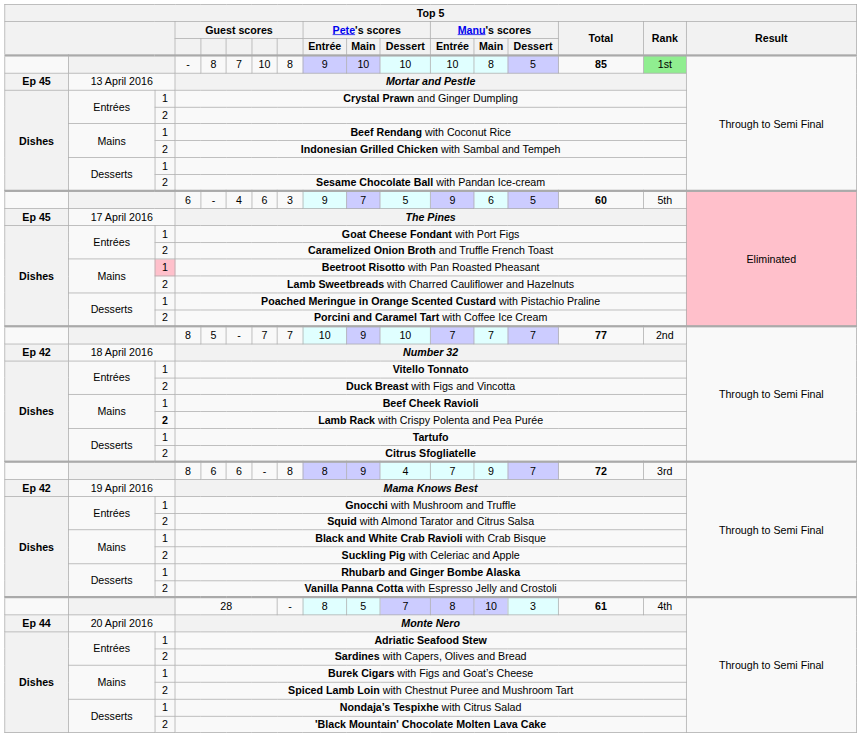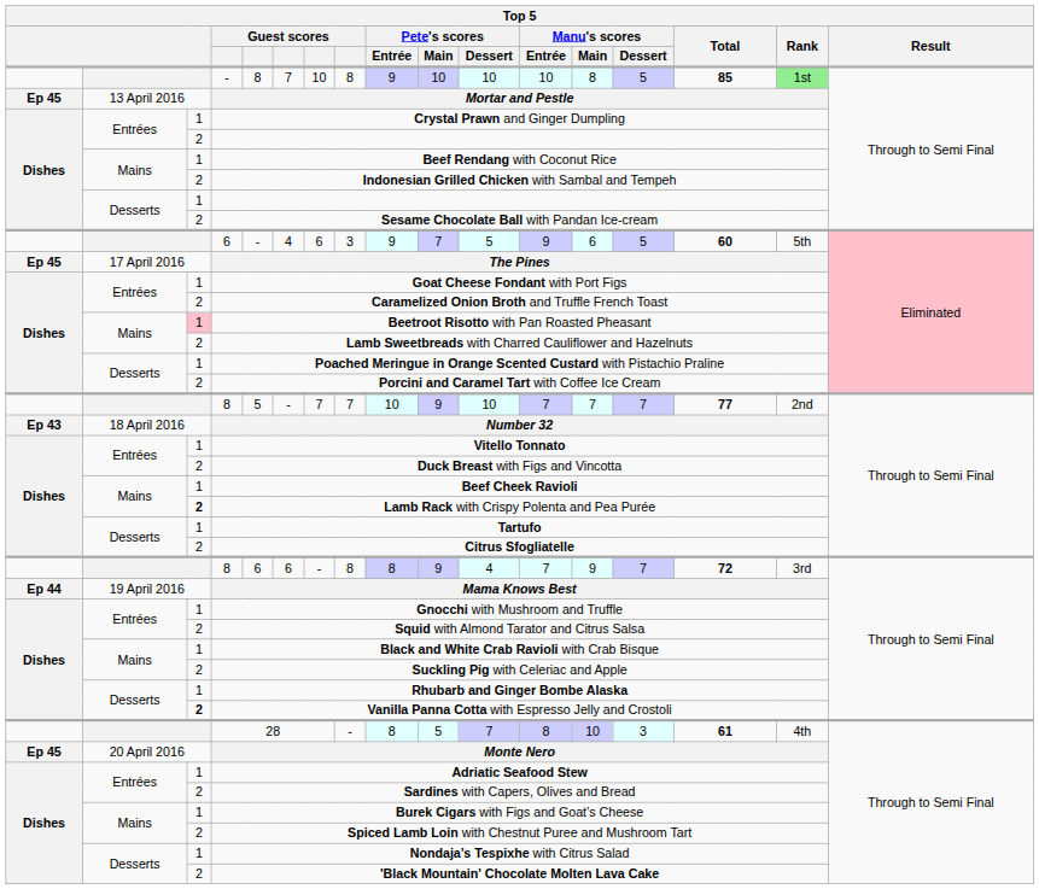 <table class="wikitable plainrowheaders" style="margin: 1em auto; text-align:center; font-size:90%; width:80em;">
 <tr>
 <th colspan="19" >Top 5</th>
 </tr>
 <tr>
 <th scope="col" rowspan="2" colspan="3" style="width:20%;"></th>
 <th scope="col" colspan="5" style="width:15%;">Guest scores</th>
 <th scope="col" colspan="3" style="width:15%;"><a href='#'>Pete</a>'s scores</th>
 <th scope="col" colspan="3" style="width:15%;"><a href='#'>Manu</a>'s scores</th>
 <th scope="col" rowspan="2" style="width:10%;">Total<br><small></small></th>
 <th scope="col" rowspan="2" style="width:5%;">Rank</th>
 <th scope="col" rowspan="2" style="width:20%;">Result</th>
 </tr>
 <tr>
 <th scope="col" style="width:3%;"></th>
 <th scope="col" style="width:3%;"></th>
 <th scope="col" style="width:3%;"></th>
 <th scope="col" style="width:3%;"></th>
 <th scope="col" style="width:3%;"></th>
 <th scope="col">Entrée</th>
 <th scope="col">Main</th>
 <th scope="col">Dessert</th>
 <th scope="col">Entrée</th>
 <th scope="col">Main</th>
 <th scope="col">Dessert</th>
 </tr>
 <tr style="border-top:3px solid #aaa;">
 <td></td>
 <th style="text-align:centre" colspan="2"></th>
 <td>-</td>
 <td>8</td>
 <td>7</td>
 <td>10</td>
 <td>8</td>
 <td style="background:#CCCCFF">9</td>
 <td style="background:#CCCCFF">10</td>
 <td style="background:#E0FFFF">10</td>
 <td style="background:#E0FFFF">10</td>
 <td style="background:#E0FFFF">8</td>
 <td style="background:#CCCCFF">5</td>
 <td><strong>85</strong></td>
 <td style="background:lightgreen">1st</td>
 <td rowspan="8">Through to Semi Final</td>
 </tr>
 <tr>
 <th>Ep 45</th>
 <td colspan="2">13 April 2016</td>
 <th colspan="13"><em>Mortar and Pestle</em></th>
 </tr>
 <tr>
 <th rowspan="6">Dishes</th>
 <td rowspan=2>Entrées</td>
 <td>1</td>
 <td colspan="13"><strong>Crystal Prawn</strong> and Ginger Dumpling</td>
 </tr>
 <tr>
 <td>2</td>
 <td colspan="13"></td>
 </tr>
 <tr>
 <td rowspan=2>Mains</td>
 <td>1</td>
 <td colspan="13"><strong>Beef Rendang</strong> with Coconut Rice</td>
 </tr>
 <tr>
 <td>2</td>
 <td colspan="13"><strong>Indonesian Grilled Chicken</strong> with Sambal and Tempeh</td>
 </tr>
 <tr>
 <td rowspan=2>Desserts</td>
 <td>1</td>
 <td colspan="13"></td>
 </tr>
 <tr>
 <td>2</td>
 <td colspan=13><strong> Sesame Chocolate Ball</strong> with Pandan Ice-cream</td>
 </tr>
 <tr>
 </tr>
 <tr style="border-top:3px solid #aaa;">
 <td></td>
 <th style="text-align:centre" colspan="2"></th>
 <td>6</td>
 <td>-</td>
 <td>4</td>
 <td>6</td>
 <td>3</td>
 <td style="background:#E0FFFF">9</td>
 <td style="background:#CCCCFF">7</td>
 <td style="background:#E0FFFF">5</td>
 <td style="background:#CCCCFF">9</td>
 <td style="background:#E0FFFF">6</td>
 <td style="background:#CCCCFF">5</td>
 <td><strong>60</strong></td>
 <td>5th</td>
 <td style="background:pink" rowspan="8">Eliminated</td>
 </tr>
 <tr>
 <th>Ep 45</th>
 <td colspan="2">17 April 2016</td>
 <th colspan="13"><em>The Pines</em></th>
 </tr>
 <tr>
 <th rowspan="6">Dishes</th>
 <td rowspan=2>Entrées</td>
 <td>1</td>
 <td colspan="13"><strong> Goat Cheese Fondant</strong> with Port Figs</td>
 </tr>
 <tr>
 <td>2</td>
 <td colspan="13"><strong> Caramelized Onion Broth</strong>  and Truffle French Toast</td>
 </tr>
 <tr>
 <td rowspan=2>Mains</td>
 <td style="background: pink;">1</td>
 <td colspan="13"><strong>Beetroot Risotto</strong> with Pan Roasted Pheasant</td>
 </tr>
 <tr>
 <td>2</td>
 <td colspan="13"><strong>Lamb Sweetbreads</strong> with Charred Cauliflower and Hazelnuts</td>
 </tr>
 <tr>
 <td rowspan=2>Desserts</td>
 <td>1</td>
 <td colspan="13"><strong> Poached Meringue in Orange Scented Custard</strong> with Pistachio Praline</td>
 </tr>
 <tr>
 <td>2</td>
 <td colspan="13"><strong> Porcini and Caramel Tart</strong> with Coffee Ice Cream</td>
 </tr>
 <tr>
 </tr>
 <tr style="border-top:3px solid #aaa;">
 <td></td>
 <th style="text-align:centre" colspan=2></th>
 <td>8</td>
 <td>5</td>
 <td>-</td>
 <td>7</td>
 <td>7</td>
 <td style="background:#E0FFFF">10</td>
 <td style="background:#CCCCFF">9</td>
 <td style="background:#E0FFFF">10</td>
 <td style="background:#CCCCFF">7</td>
 <td style="background:#E0FFFF">7</td>
 <td style="background:#CCCCFF">7</td>
 <td><strong>77</strong></td>
 <td>2nd</td>
 <td rowspan="8">Through to Semi Final</td>
 </tr>
 <tr>
-<th>Ep 42</th>
+<th>Ep 43</th>
 <td colspan=2>18 April 2016</td>
 <th colspan="13"><em>Number 32</em></th>
 </tr>
 <tr>
 <th rowspan="6">Dishes</th>
 <td rowspan=2>Entrées</td>
 <td>1</td>
 <td colspan="13"><strong>Vitello Tonnato</strong></td>
 </tr>
 <tr>
 <td>2</td>
 <td colspan="13"><strong>Duck Breast</strong> with Figs and Vincotta</td>
 </tr>
 <tr>
 <td rowspan=2>Mains</td>
 <td>1</td>
 <td colspan="13"><strong> Beef Cheek Ravioli</strong></td>
 </tr>
 <tr>
 <td><strong>2</strong></td>
 <td colspan="13"><strong>Lamb Rack</strong> with Crispy Polenta and Pea Purée</td>
 </tr>
 <tr>
 <td rowspan=2>Desserts</td>
 <td>1</td>
 <td colspan="13"><strong>Tartufo</strong></td>
 </tr>
 <tr>
 <td>2</td>
 <td colspan="13"><strong>Citrus Sfogliatelle</strong></td>
 </tr>
 <tr>
 </tr>
 <tr style="border-top:3px solid #aaa;">
 <td></td>
 <th style="text-align:centre" colspan=2></th>
 <td>8</td>
 <td>6</td>
 <td>6</td>
 <td>-</td>
 <td>8</td>
 <td style="background:#CCCCFF">8</td>
 <td style="background:#CCCCFF">9</td>
 <td style="background:#E0FFFF">4</td>
 <td style="background:#E0FFFF">7</td>
 <td style="background:#E0FFFF">9</td>
 <td style="background:#CCCCFF">7</td>
 <td><strong>72</strong></td>
 <td>3rd</td>
 <td rowspan="8">Through to Semi Final</td>
 </tr>
 <tr>
-<th>Ep 42</th>
+<th>Ep 44</th>
 <td colspan=2>19 April 2016</td>
 <th colspan="13"><em>Mama Knows Best</em></th>
 </tr>
 <tr>
 <th rowspan="6">Dishes</th>
 <td rowspan=2>Entrées</td>
 <td>1</td>
 <td colspan="13"><strong>Gnocchi</strong> with Mushroom and Truffle</td>
 </tr>
 <tr>
 <td>2</td>
 <td colspan="13"><strong>Squid</strong> with Almond Tarator and Citrus Salsa</td>
 </tr>
 <tr>
 <td rowspan=2>Mains</td>
 <td>1</td>
 <td colspan="13"><strong>Black and White Crab Ravioli</strong> with Crab Bisque</td>
 </tr>
 <tr>
 <td>2</td>
 <td colspan="13"><strong>Suckling Pig</strong> with Celeriac and Apple</td>
 </tr>
 <tr>
 <td rowspan=2>Desserts</td>
 <td>1</td>
 <td colspan="13"><strong>Rhubarb and Ginger Bombe Alaska</strong></td>
 </tr>
 <tr>
-<td>2</td>
+<td><strong>2</strong></td>
 <td colspan="13"><strong>Vanilla Panna Cotta</strong> with Espresso Jelly and Crostoli</td>
 </tr>
 <tr>
 </tr>
 <tr style="border-top:3px solid #aaa;">
 <td></td>
 <th style="text-align:centre" colspan=2></th>
 <td colspan="4">28</td>
 <td>-</td>
 <td style="background:#E0FFFF">8</td>
 <td style="background:#E0FFFF">5</td>
 <td style="background:#CCCCFF">7</td>
 <td style="background:#CCCCFF">8</td>
 <td style="background:#CCCCFF">10</td>
 <td style="background:#E0FFFF">3</td>
 <td><strong>61</strong></td>
 <td>4th</td>
 <td rowspan="8">Through to Semi Final</td>
 </tr>
 <tr>
-<th>Ep 44</th>
+<th>Ep 45</th>
 <td colspan=2>20 April 2016</td>
 <th colspan="13"><em>Monte Nero</em></th>
 </tr>
 <tr>
 <th rowspan="6">Dishes</th>
 <td rowspan=2>Entrées</td>
 <td>1</td>
 <td colspan="13"><strong>Adriatic Seafood Stew</strong></td>
 </tr>
 <tr>
 <td>2</td>
 <td colspan="13"><strong>Sardines</strong> with Capers, Olives and Bread</td>
 </tr>
 <tr>
 <td rowspan=2>Mains</td>
 <td>1</td>
 <td colspan="13"><strong> Burek Cigars</strong> with Figs and Goat’s Cheese</td>
 </tr>
 <tr>
 <td>2</td>
 <td colspan="13"><strong>Spiced Lamb Loin</strong> with Chestnut Puree and Mushroom Tart</td>
 </tr>
 <tr>
 <td rowspan=2>Desserts</td>
 <td>1</td>
 <td colspan="13"><strong>Nondaja’s Tespixhe</strong> with Citrus Salad</td>
 </tr>
 <tr>
 <td>2</td>
 <td colspan="13"><strong> 'Black Mountain' Chocolate Molten Lava Cake</strong></td>
 </tr>
 </table>
